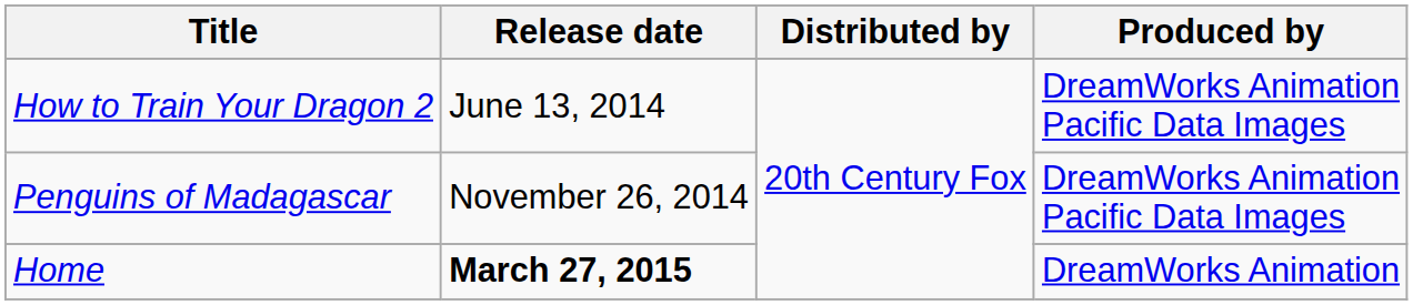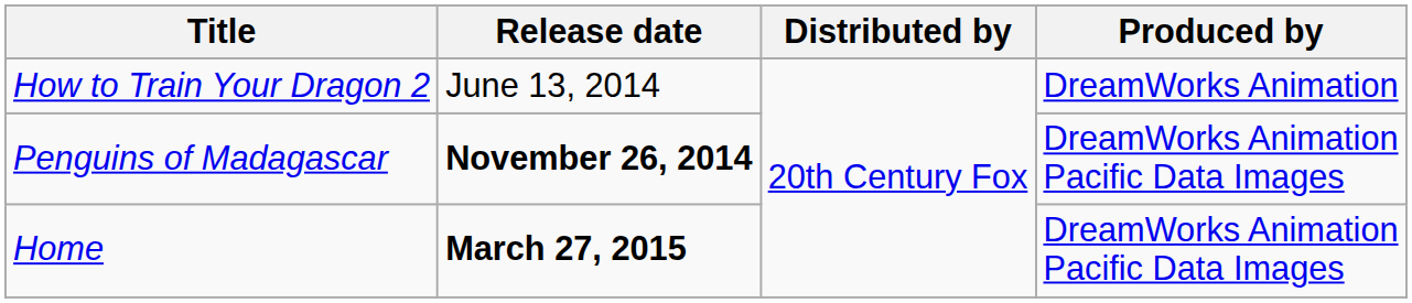 <table class="wikitable">
 <tr>
 <th>Title</th>
 <th>Release date</th>
 <th>Distributed by</th>
 <th>Produced by</th>
 </tr>
 <tr>
 <td><em><a href='#'>How to Train Your Dragon 2</a></em></td>
 <td>June 13, 2014</td>
 <td rowspan="3"><a href='#'>20th Century Fox</a></td>
-<td><a href='#'>DreamWorks Animation</a><br><a href='#'>Pacific Data Images</a></td>
+<td><a href='#'>DreamWorks Animation</a></td>
 </tr>
 <tr>
 <td><em><a href='#'>Penguins of Madagascar</a></em></td>
-<td>November 26, 2014</td>
+<td><strong>November 26, 2014</strong></td>
 <td><a href='#'>DreamWorks Animation</a><br><a href='#'>Pacific Data Images</a></td>
 </tr>
 <tr>
 <td><em><a href='#'>Home</a></em></td>
 <td><strong>March 27, 2015</strong></td>
-<td><a href='#'>DreamWorks Animation</a></td>
+<td><a href='#'>DreamWorks Animation</a><br><a href='#'>Pacific Data Images</a></td>
 </tr>
 </table>
